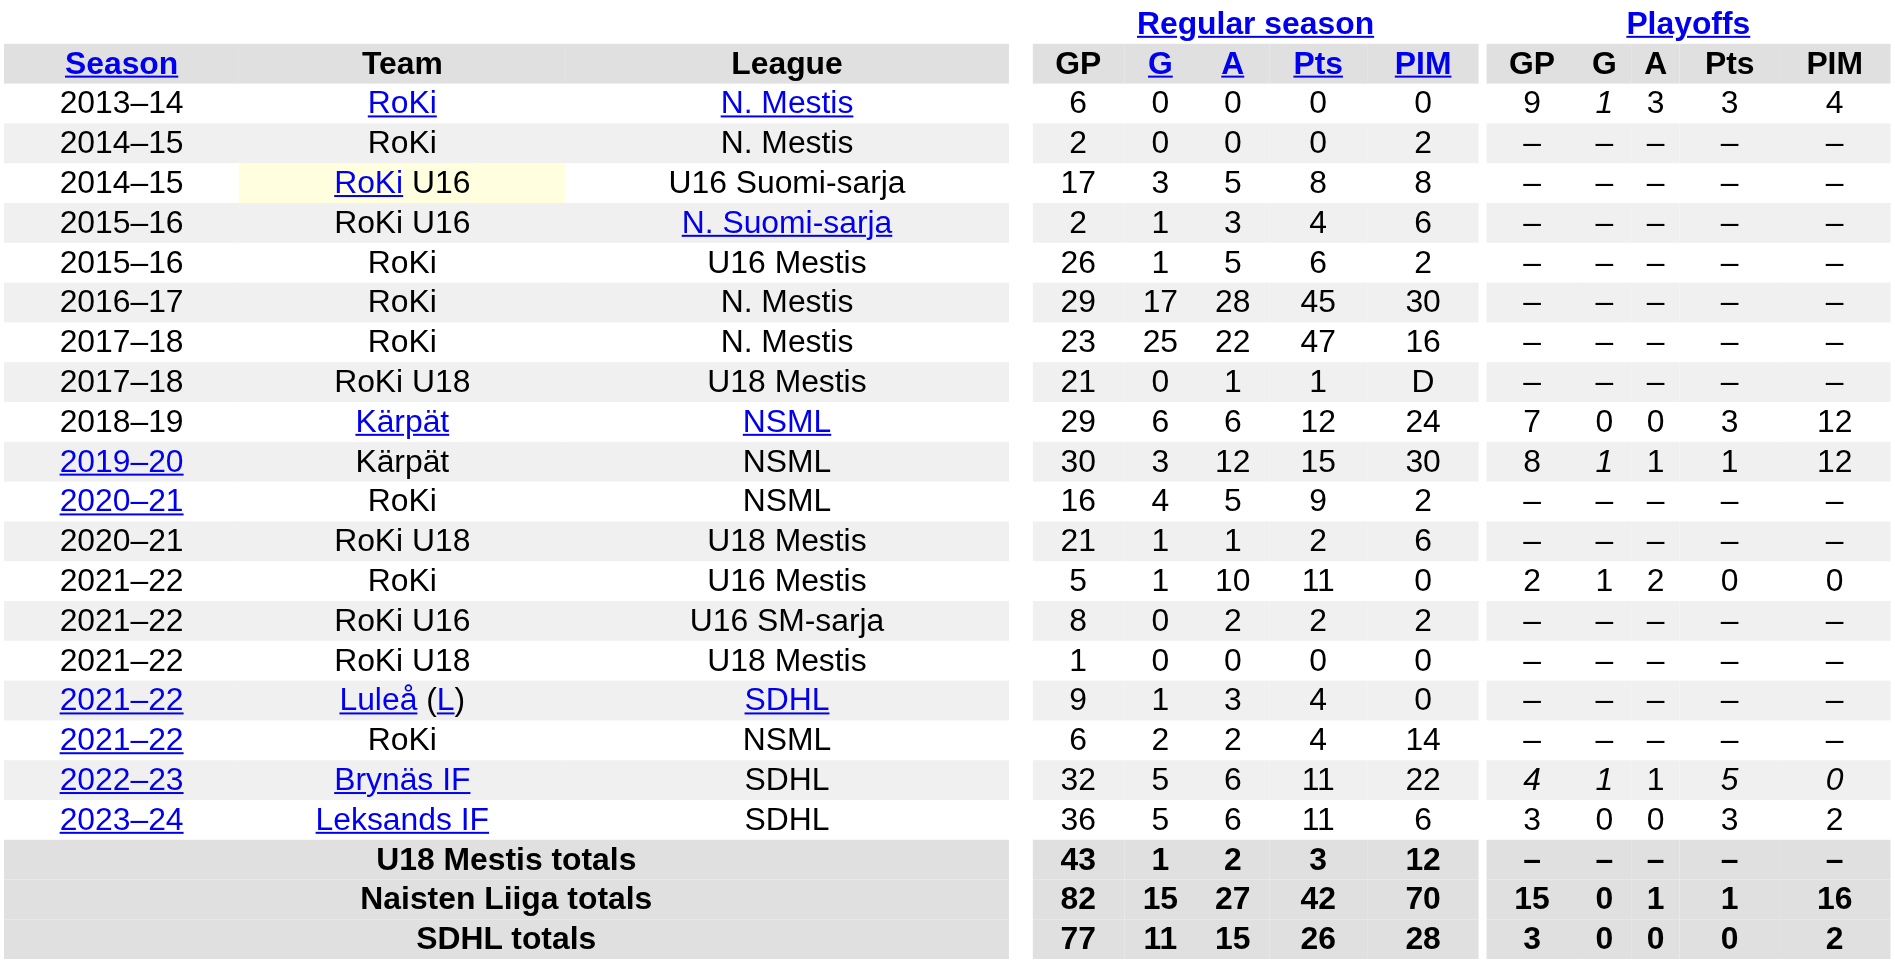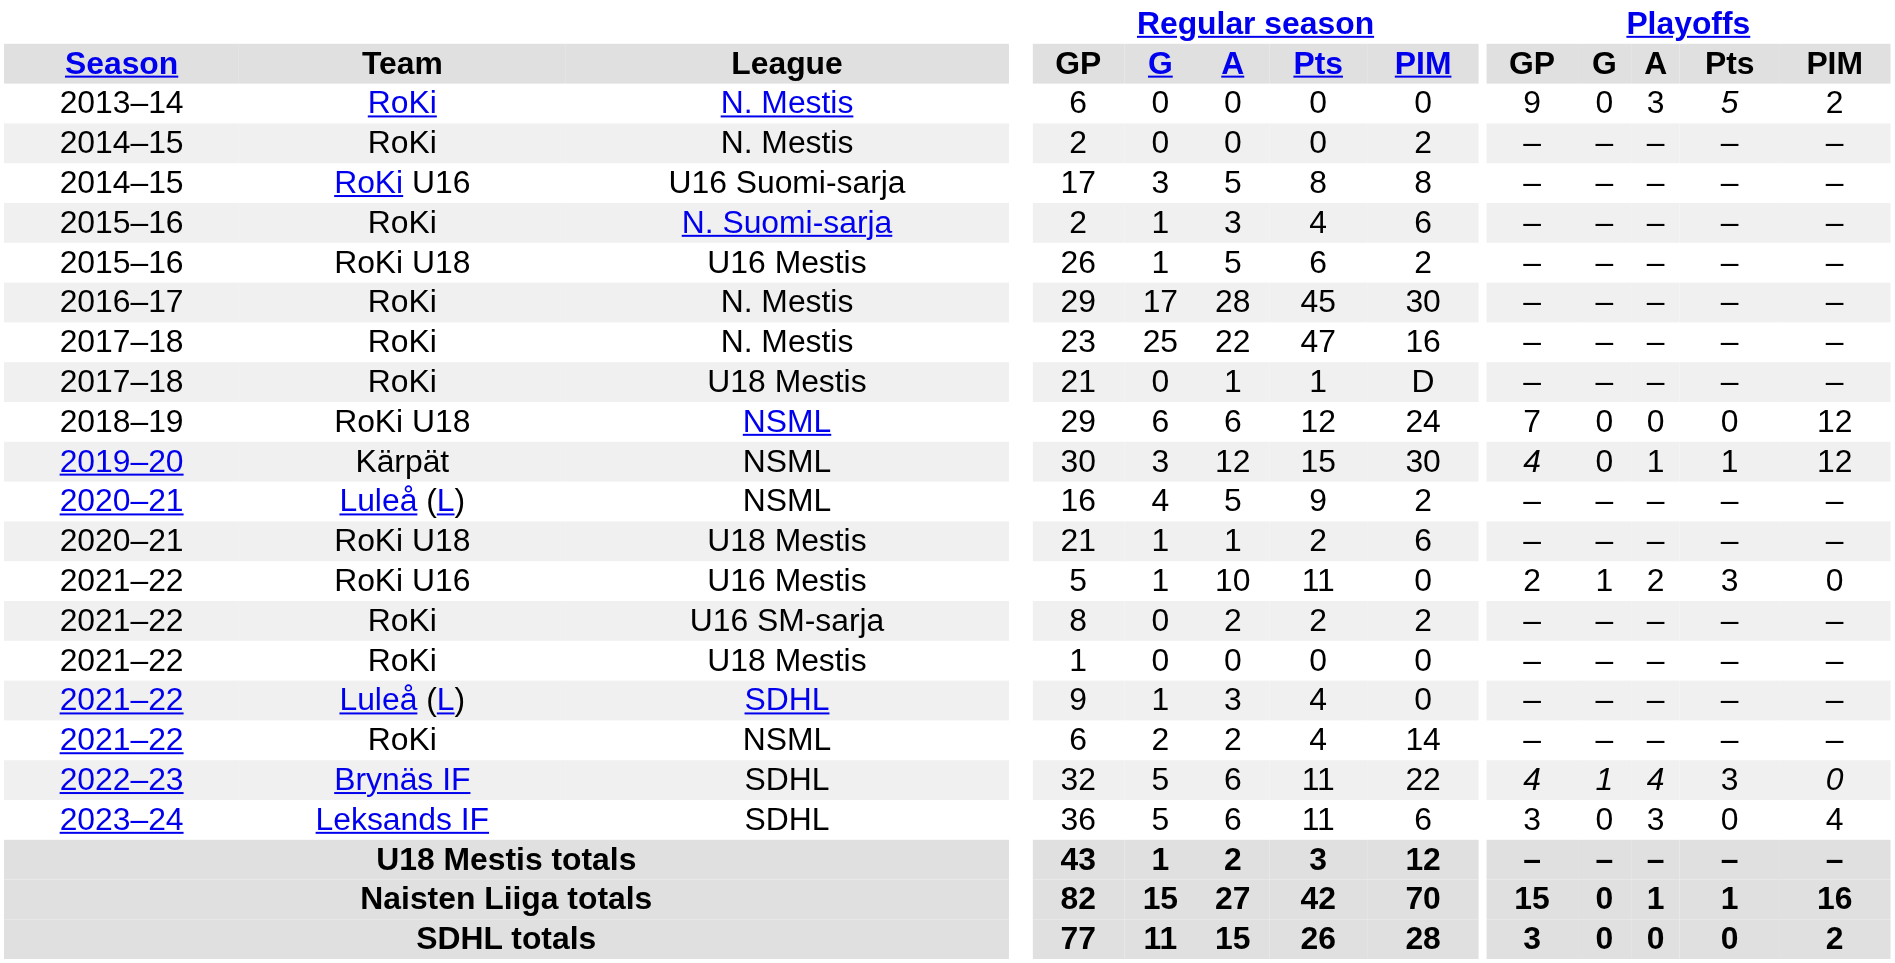 <table border="0" cellpadding="1" cellspacing="0" width="75%" style="text-align:center">
 <tr>
 <th colspan="3" bgcolor="#ffffff"> </th>
 <th rowspan="86" bgcolor="#ffffff"> </th>
 <th colspan="5"><a href='#'>Regular season</a></th>
 <th rowspan="86" bgcolor="#ffffff"></th>
 <th colspan="5"><a href='#'>Playoffs</a></th>
 </tr>
 <tr bgcolor="#e0e0e0">
 <th><a href='#'>Season</a></th>
 <th>Team</th>
 <th>League</th>
 <th>GP</th>
 <th><a href='#'>G</a></th>
 <th><a href='#'>A</a></th>
 <th><a href='#'>Pts</a></th>
 <th><a href='#'>PIM</a></th>
 <th>GP</th>
 <th>G</th>
 <th>A</th>
 <th>Pts</th>
 <th>PIM</th>
 </tr>
 <tr>
 <td>2013–14</td>
 <td><a href='#'>RoKi</a></td>
 <td><a href='#'>N. Mestis</a></td>
 <td>6</td>
 <td>0</td>
 <td>0</td>
 <td>0</td>
 <td>0</td>
 <td>9</td>
-<td><em>1</em></td>
+<td>0</td>
 <td>3</td>
-<td>3</td>
-<td>4</td>
+<td><em>5</em></td>
+<td>2</td>
 </tr>
 <tr bgcolor="#f0f0f0">
 <td>2014–15</td>
 <td>RoKi</td>
 <td>N. Mestis</td>
 <td>2</td>
 <td>0</td>
 <td>0</td>
 <td>0</td>
 <td>2</td>
 <td>–</td>
 <td>–</td>
 <td>–</td>
 <td>–</td>
 <td>–</td>
 </tr>
 <tr>
 <td>2014–15</td>
-<td style="background: lightyellow;"><a href='#'>RoKi</a> U16</td>
+<td><a href='#'>RoKi</a> U16</td>
 <td>U16 Suomi-sarja</td>
 <td>17</td>
 <td>3</td>
 <td>5</td>
 <td>8</td>
 <td>8</td>
 <td>–</td>
 <td>–</td>
 <td>–</td>
 <td>–</td>
 <td>–</td>
 </tr>
 <tr bgcolor="#f0f0f0">
 <td>2015–16</td>
-<td>RoKi U16</td>
+<td>RoKi</td>
 <td><a href='#'>N. Suomi-sarja</a></td>
 <td>2</td>
 <td>1</td>
 <td>3</td>
 <td>4</td>
 <td>6</td>
 <td>–</td>
 <td>–</td>
 <td>–</td>
 <td>–</td>
 <td>–</td>
 </tr>
 <tr>
 <td>2015–16</td>
-<td>RoKi</td>
+<td>RoKi U18</td>
 <td>U16 Mestis</td>
 <td>26</td>
 <td>1</td>
 <td>5</td>
 <td>6</td>
 <td>2</td>
 <td>–</td>
 <td>–</td>
 <td>–</td>
 <td>–</td>
 <td>–</td>
 </tr>
 <tr bgcolor="#f0f0f0">
 <td>2016–17</td>
 <td>RoKi</td>
 <td>N. Mestis</td>
 <td>29</td>
 <td>17</td>
 <td>28</td>
 <td>45</td>
 <td>30</td>
 <td>–</td>
 <td>–</td>
 <td>–</td>
 <td>–</td>
 <td>–</td>
 </tr>
 <tr>
 <td>2017–18</td>
 <td>RoKi</td>
 <td>N. Mestis</td>
 <td>23</td>
 <td>25</td>
 <td>22</td>
 <td>47</td>
 <td>16</td>
 <td>–</td>
 <td>–</td>
 <td>–</td>
 <td>–</td>
 <td>–</td>
 </tr>
 <tr bgcolor="#f0f0f0">
 <td>2017–18</td>
-<td>RoKi U18</td>
+<td>RoKi</td>
 <td>U18 Mestis</td>
 <td>21</td>
 <td>0</td>
 <td>1</td>
 <td>1</td>
 <td>D</td>
 <td>–</td>
 <td>–</td>
 <td>–</td>
 <td>–</td>
 <td>–</td>
 </tr>
 <tr>
 <td>2018–19</td>
-<td><a href='#'>Kärpät</a></td>
+<td>RoKi U18</td>
 <td><a href='#'>NSML</a></td>
 <td>29</td>
 <td>6</td>
 <td>6</td>
 <td>12</td>
 <td>24</td>
 <td>7</td>
 <td>0</td>
 <td>0</td>
-<td>3</td>
+<td>0</td>
 <td>12</td>
 </tr>
 <tr bgcolor="#f0f0f0">
 <td><a href='#'>2019–20</a></td>
 <td>Kärpät</td>
 <td>NSML</td>
 <td>30</td>
 <td>3</td>
 <td>12</td>
 <td>15</td>
 <td>30</td>
-<td>8</td>
-<td><em>1</em></td>
+<td><em>4</em></td>
+<td>0</td>
 <td>1</td>
 <td>1</td>
 <td>12</td>
 </tr>
 <tr>
 <td><a href='#'>2020–21</a></td>
-<td>RoKi</td>
+<td><a href='#'>Luleå</a> (<a href='#'>L</a>)</td>
 <td>NSML</td>
 <td>16</td>
 <td>4</td>
 <td>5</td>
 <td>9</td>
 <td>2</td>
 <td>–</td>
 <td>–</td>
 <td>–</td>
 <td>–</td>
 <td>–</td>
 </tr>
 <tr bgcolor="#f0f0f0">
 <td>2020–21</td>
 <td>RoKi U18</td>
 <td>U18 Mestis</td>
 <td>21</td>
 <td>1</td>
 <td>1</td>
 <td>2</td>
 <td>6</td>
 <td>–</td>
 <td>–</td>
 <td>–</td>
 <td>–</td>
 <td>–</td>
 </tr>
 <tr>
 <td>2021–22</td>
-<td>RoKi</td>
+<td>RoKi U16</td>
 <td>U16 Mestis</td>
 <td>5</td>
 <td>1</td>
 <td>10</td>
 <td>11</td>
 <td>0</td>
 <td>2</td>
 <td>1</td>
 <td>2</td>
-<td>0</td>
+<td>3</td>
 <td>0</td>
 </tr>
 <tr bgcolor="#f0f0f0">
 <td>2021–22</td>
-<td>RoKi U16</td>
+<td>RoKi</td>
 <td>U16 SM-sarja</td>
 <td>8</td>
 <td>0</td>
 <td>2</td>
 <td>2</td>
 <td>2</td>
 <td>–</td>
 <td>–</td>
 <td>–</td>
 <td>–</td>
 <td>–</td>
 </tr>
 <tr>
 <td>2021–22</td>
-<td>RoKi U18</td>
+<td>RoKi</td>
 <td>U18 Mestis</td>
 <td>1</td>
 <td>0</td>
 <td>0</td>
 <td>0</td>
 <td>0</td>
 <td>–</td>
 <td>–</td>
 <td>–</td>
 <td>–</td>
 <td>–</td>
 </tr>
 <tr bgcolor="#f0f0f0">
 <td><a href='#'>2021–22</a></td>
 <td><a href='#'>Luleå</a> (<a href='#'>L</a>)</td>
 <td><a href='#'>SDHL</a></td>
 <td>9</td>
 <td>1</td>
 <td>3</td>
 <td>4</td>
 <td>0</td>
 <td>–</td>
 <td>–</td>
 <td>–</td>
 <td>–</td>
 <td>–</td>
 </tr>
 <tr>
 <td><a href='#'>2021–22</a></td>
 <td>RoKi</td>
 <td>NSML</td>
 <td>6</td>
 <td>2</td>
 <td>2</td>
 <td>4</td>
 <td>14</td>
 <td>–</td>
 <td>–</td>
 <td>–</td>
 <td>–</td>
 <td>–</td>
 </tr>
 <tr bgcolor="#f0f0f0">
 <td><a href='#'>2022–23</a></td>
 <td><a href='#'>Brynäs IF</a></td>
 <td>SDHL</td>
 <td>32</td>
 <td>5</td>
 <td>6</td>
 <td>11</td>
 <td>22</td>
 <td><em>4</em></td>
 <td><em>1</em></td>
-<td>1</td>
-<td><em>5</em></td>
+<td><em>4</em></td>
+<td>3</td>
 <td><em>0</em></td>
 </tr>
 <tr>
 <td><a href='#'>2023–24</a></td>
 <td><a href='#'>Leksands IF</a></td>
 <td>SDHL</td>
 <td>36</td>
 <td>5</td>
 <td>6</td>
 <td>11</td>
 <td>6</td>
 <td>3</td>
 <td>0</td>
+<td>3</td>
 <td>0</td>
-<td>3</td>
-<td>2</td>
+<td>4</td>
 </tr>
 <tr bgcolor="#e0e0e0">
 <th colspan="3">U18 Mestis totals</th>
 <th>43</th>
 <th>1</th>
 <th>2</th>
 <th>3</th>
 <th>12</th>
 <th>–</th>
 <th>–</th>
 <th>–</th>
 <th>–</th>
 <th>–</th>
 </tr>
 <tr bgcolor="#e0e0e0">
 <th colspan="3">Naisten Liiga totals</th>
 <th>82</th>
 <th>15</th>
 <th>27</th>
 <th>42</th>
 <th>70</th>
 <th>15</th>
 <th>0</th>
 <th>1</th>
 <th>1</th>
 <th>16</th>
 </tr>
 <tr bgcolor="#e0e0e0">
 <th colspan="3">SDHL totals</th>
 <th>77</th>
 <th>11</th>
 <th>15</th>
 <th>26</th>
 <th>28</th>
 <th>3</th>
 <th>0</th>
 <th>0</th>
 <th>0</th>
 <th>2</th>
 </tr>
 </table>
